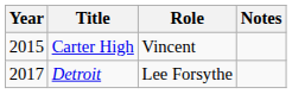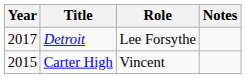 <table class="wikitable sortable">
 <tr>
 <th>Year</th>
 <th>Title</th>
 <th>Role</th>
 <th>Notes</th>
 </tr>
 <tr>
+<td>2017</td>
+<td><em><a href='#'>Detroit</a></em></td>
+<td>Lee Forsythe</td>
+<td></td>
+</tr>
+<tr>
 <td>2015</td>
 <td><a href='#'>Carter High</a></td>
 <td>Vincent</td>
 <td></td>
 </tr>
-<tr>
-<td>2017</td>
-<td><em><a href='#'>Detroit</a></em></td>
-<td>Lee Forsythe</td>
-<td></td>
-</tr>
 </table>
